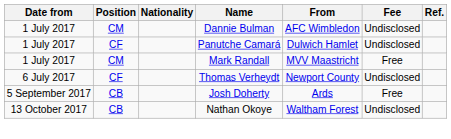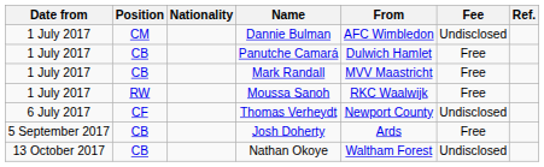 <table class="wikitable" style="text-align:center;">
 <tr>
 <th>Date from</th>
 <th>Position</th>
 <th>Nationality</th>
 <th>Name</th>
 <th>From</th>
 <th>Fee</th>
 <th>Ref.</th>
 </tr>
 <tr>
 <td>1 July 2017</td>
 <td><a href='#'>CM</a></td>
 <td></td>
 <td><a href='#'>Dannie Bulman</a></td>
 <td><a href='#'>AFC Wimbledon</a></td>
 <td>Undisclosed</td>
 <td></td>
 </tr>
 <tr>
 <td>1 July 2017</td>
-<td><a href='#'>CF</a></td>
+<td><a href='#'>CB</a></td>
 <td></td>
 <td><a href='#'>Panutche Camará</a></td>
 <td><a href='#'>Dulwich Hamlet</a></td>
-<td>Undisclosed</td>
+<td>Free</td>
 <td></td>
 </tr>
 <tr>
 <td>1 July 2017</td>
-<td><a href='#'>CM</a></td>
+<td><a href='#'>CB</a></td>
 <td></td>
 <td><a href='#'>Mark Randall</a></td>
 <td><a href='#'>MVV Maastricht</a></td>
+<td>Free</td>
+<td></td>
+</tr>
+<tr>
+<td>1 July 2017</td>
+<td><a href='#'>RW</a></td>
+<td></td>
+<td><a href='#'>Moussa Sanoh</a></td>
+<td><a href='#'>RKC Waalwijk</a></td>
 <td>Free</td>
 <td></td>
 </tr>
 <tr>
 <td>6 July 2017</td>
 <td><a href='#'>CF</a></td>
 <td></td>
 <td><a href='#'>Thomas Verheydt</a></td>
 <td><a href='#'>Newport County</a></td>
 <td>Undisclosed</td>
 <td></td>
 </tr>
 <tr>
 <td>5 September 2017</td>
 <td><a href='#'>CB</a></td>
 <td></td>
 <td><a href='#'>Josh Doherty</a></td>
 <td><a href='#'>Ards</a></td>
 <td>Free</td>
 <td></td>
 </tr>
 <tr>
 <td>13 October 2017</td>
 <td><a href='#'>CB</a></td>
 <td></td>
 <td>Nathan Okoye</td>
 <td><a href='#'>Waltham Forest</a></td>
 <td>Undisclosed</td>
 <td></td>
 </tr>
 </table>
